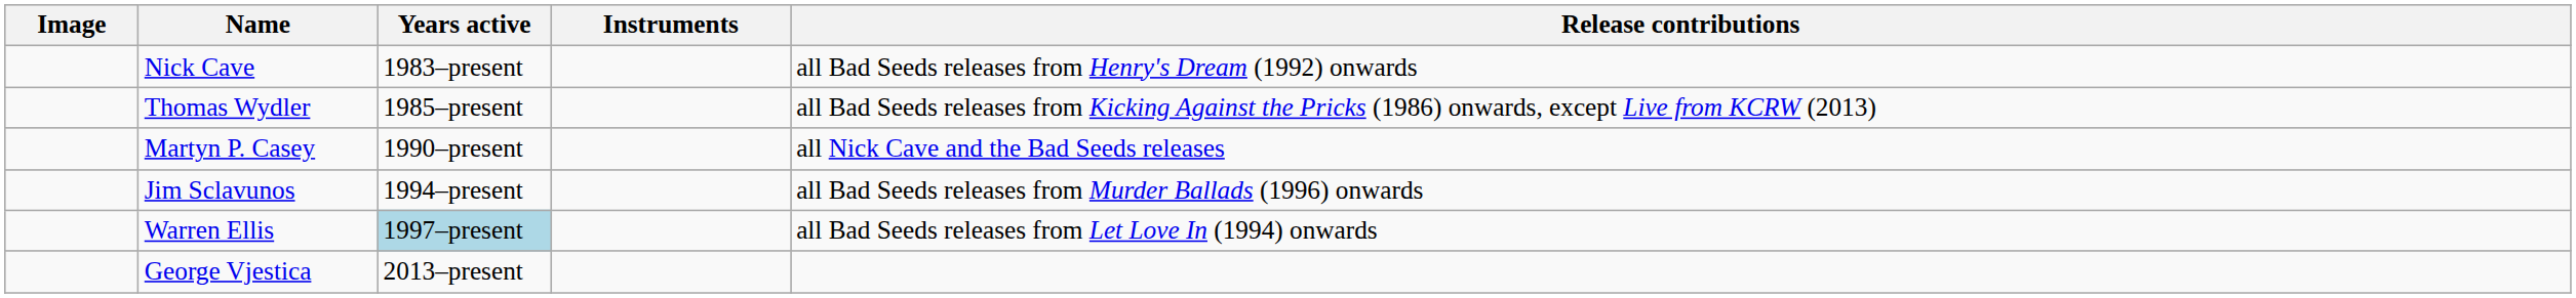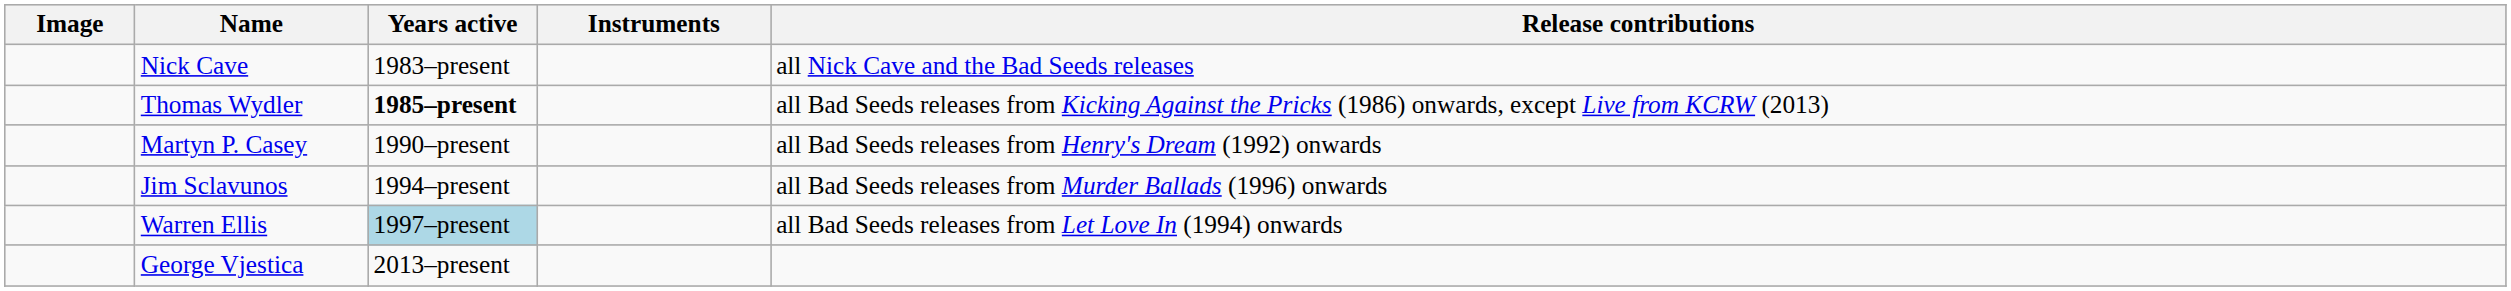 <table class="wikitable" border="1" width=100%>
 <tr>
 <th width="75">Image</th>
 <th width="140">Name</th>
 <th width="100">Years active</th>
 <th width="140">Instruments</th>
 <th>Release contributions</th>
 </tr>
 <tr>
 <td></td>
 <td><a href='#'>Nick Cave</a></td>
 <td>1983–present</td>
 <td></td>
-<td>all Bad Seeds releases from <em><a href='#'>Henry's Dream</a></em> (1992) onwards</td>
+<td>all <a href='#'>Nick Cave and the Bad Seeds releases</a></td>
 </tr>
 <tr>
 <td></td>
 <td><a href='#'>Thomas Wydler</a></td>
-<td>1985–present </td>
+<td><strong>1985–present </strong></td>
 <td></td>
 <td>all Bad Seeds releases from <em><a href='#'>Kicking Against the Pricks</a></em> (1986) onwards, except <em><a href='#'>Live from KCRW</a></em> (2013)</td>
 </tr>
 <tr>
 <td></td>
 <td><a href='#'>Martyn P. Casey</a></td>
 <td>1990–present</td>
 <td></td>
-<td>all <a href='#'>Nick Cave and the Bad Seeds releases</a></td>
+<td>all Bad Seeds releases from <em><a href='#'>Henry's Dream</a></em> (1992) onwards</td>
 </tr>
 <tr>
 <td></td>
 <td><a href='#'>Jim Sclavunos</a></td>
 <td>1994–present</td>
 <td></td>
 <td>all Bad Seeds releases from <em><a href='#'>Murder Ballads</a></em> (1996) onwards</td>
 </tr>
 <tr>
 <td></td>
 <td><a href='#'>Warren Ellis</a></td>
 <td style="background: lightblue;">1997–present </td>
 <td></td>
 <td>all Bad Seeds releases from <em><a href='#'>Let Love In</a></em> (1994) onwards</td>
 </tr>
 <tr>
 <td></td>
 <td><a href='#'>George Vjestica</a></td>
 <td>2013–present</td>
 <td></td>
 <td></td>
 </tr>
 </table>
